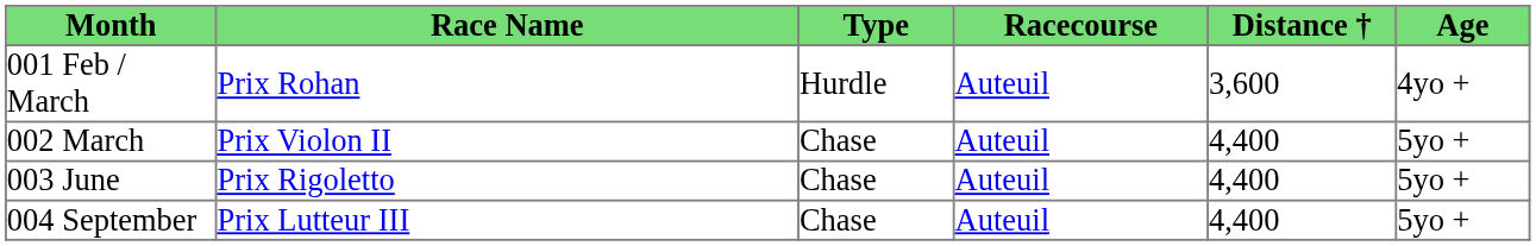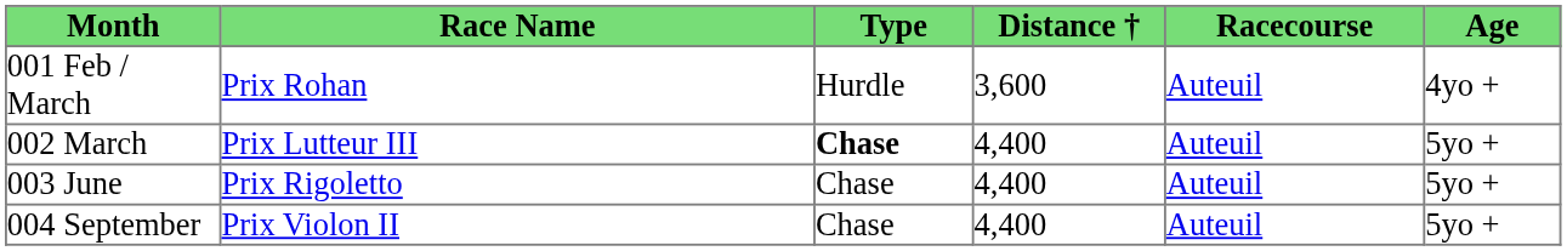 <table class = "sortable" | border="1" cellpadding="0" style="border-collapse: collapse; font-size:90%">
 <tr bgcolor="#77dd77" align="center">
 <th width="95px"><strong>Month</strong><br></th>
 <th width="265px"><strong>Race Name</strong><br></th>
 <th width="70px"><strong>Type</strong><br></th>
+<th width="85px"><strong>Distance</strong> †<br></th>
 <th width="115px"><strong>Racecourse</strong><br></th>
-<th width="85px"><strong>Distance</strong> †<br></th>
 <th width="60px"><strong>Age</strong><br></th>
 </tr>
 <tr>
 <td><span>001</span> Feb / March</td>
 <td><a href='#'>Prix Rohan</a></td>
 <td>Hurdle</td>
+<td>3,600</td>
 <td><a href='#'>Auteuil</a></td>
-<td>3,600</td>
 <td>4yo +</td>
 </tr>
 <tr>
 <td><span>002</span> March</td>
-<td><a href='#'>Prix Violon II</a></td>
-<td>Chase</td>
+<td><a href='#'>Prix Lutteur III</a></td>
+<td><strong>Chase</strong></td>
+<td>4,400</td>
 <td><a href='#'>Auteuil</a></td>
-<td>4,400</td>
 <td>5yo +</td>
 </tr>
 <tr>
 <td><span>003</span> June</td>
 <td><a href='#'>Prix Rigoletto</a></td>
 <td>Chase</td>
+<td>4,400</td>
 <td><a href='#'>Auteuil</a></td>
-<td>4,400</td>
 <td>5yo +</td>
 </tr>
 <tr>
 <td><span>004</span> September</td>
-<td><a href='#'>Prix Lutteur III</a></td>
+<td><a href='#'>Prix Violon II</a></td>
 <td>Chase</td>
+<td>4,400</td>
 <td><a href='#'>Auteuil</a></td>
-<td>4,400</td>
 <td>5yo +</td>
 </tr>
 </table>
